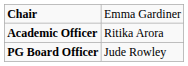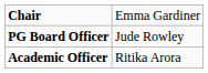 <table class="wikitable sortable">
 <tr>
 <td><strong>Chair</strong></td>
 <td>Emma Gardiner</td>
 </tr>
 <tr>
+<td><strong>PG Board Officer</strong></td>
+<td>Jude Rowley</td>
+</tr>
+<tr>
 <td><strong>Academic Officer</strong></td>
 <td>Ritika Arora</td>
 </tr>
-<tr>
-<td><strong>PG Board Officer</strong></td>
-<td>Jude Rowley</td>
-</tr>
 </table>
